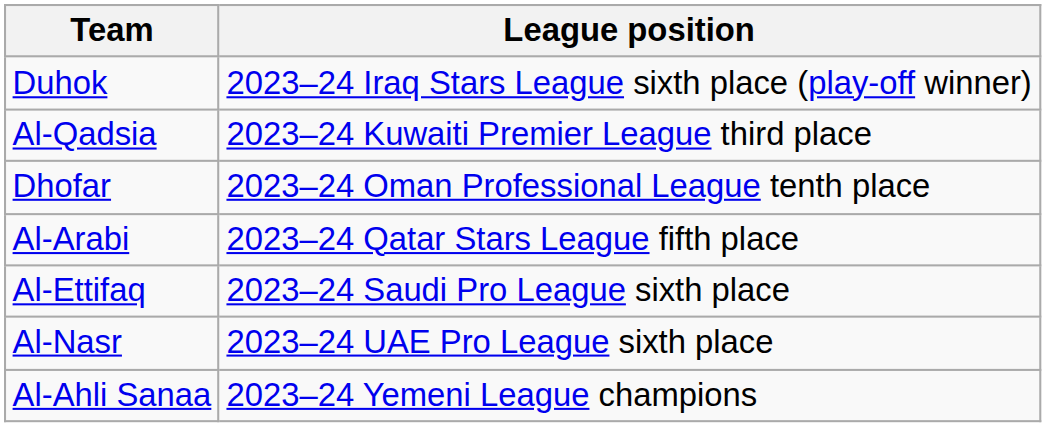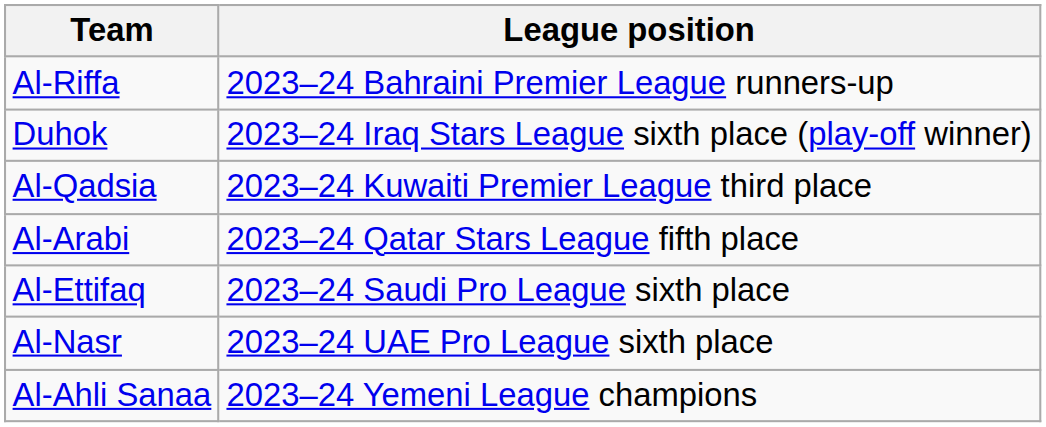 <table class="wikitable">
 <tr>
 <th>Team</th>
 <th>League position</th>
+</tr>
+<tr>
+<td> <a href='#'>Al-Riffa</a></td>
+<td><a href='#'>2023–24 Bahraini Premier League</a> runners-up</td>
 </tr>
 <tr>
 <td> <a href='#'>Duhok</a></td>
 <td><a href='#'>2023–24 Iraq Stars League</a> sixth place (<a href='#'>play-off</a> winner)</td>
 </tr>
 <tr>
 <td> <a href='#'>Al-Qadsia</a></td>
 <td><a href='#'>2023–24 Kuwaiti Premier League</a> third place</td>
-</tr>
-<tr>
-<td> <a href='#'>Dhofar</a></td>
-<td><a href='#'>2023–24 Oman Professional League</a> tenth place</td>
 </tr>
 <tr>
 <td> <a href='#'>Al-Arabi</a></td>
 <td><a href='#'>2023–24 Qatar Stars League</a> fifth place</td>
 </tr>
 <tr>
 <td> <a href='#'>Al-Ettifaq</a></td>
 <td><a href='#'>2023–24 Saudi Pro League</a> sixth place</td>
 </tr>
 <tr>
 <td> <a href='#'>Al-Nasr</a></td>
 <td><a href='#'>2023–24 UAE Pro League</a> sixth place</td>
 </tr>
 <tr>
 <td> <a href='#'>Al-Ahli Sanaa</a></td>
 <td><a href='#'>2023–24 Yemeni League</a> champions</td>
 </tr>
 </table>
